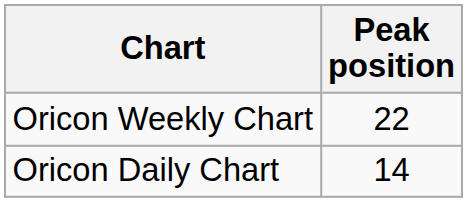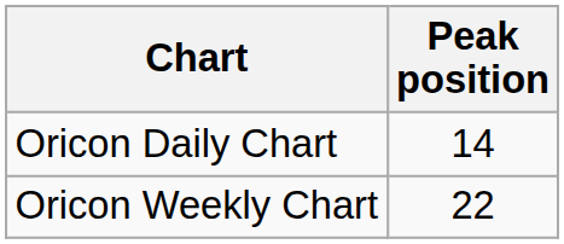 <table class="wikitable">
 <tr>
 <th>Chart</th>
 <th>Peak<br>position</th>
 </tr>
 <tr>
+<td>Oricon Daily Chart</td>
+<td align=center>14</td>
+</tr>
+<tr>
 <td>Oricon Weekly Chart</td>
 <td align=center>22</td>
 </tr>
-<tr>
-<td>Oricon Daily Chart</td>
-<td align=center>14</td>
-</tr>
 </table>
